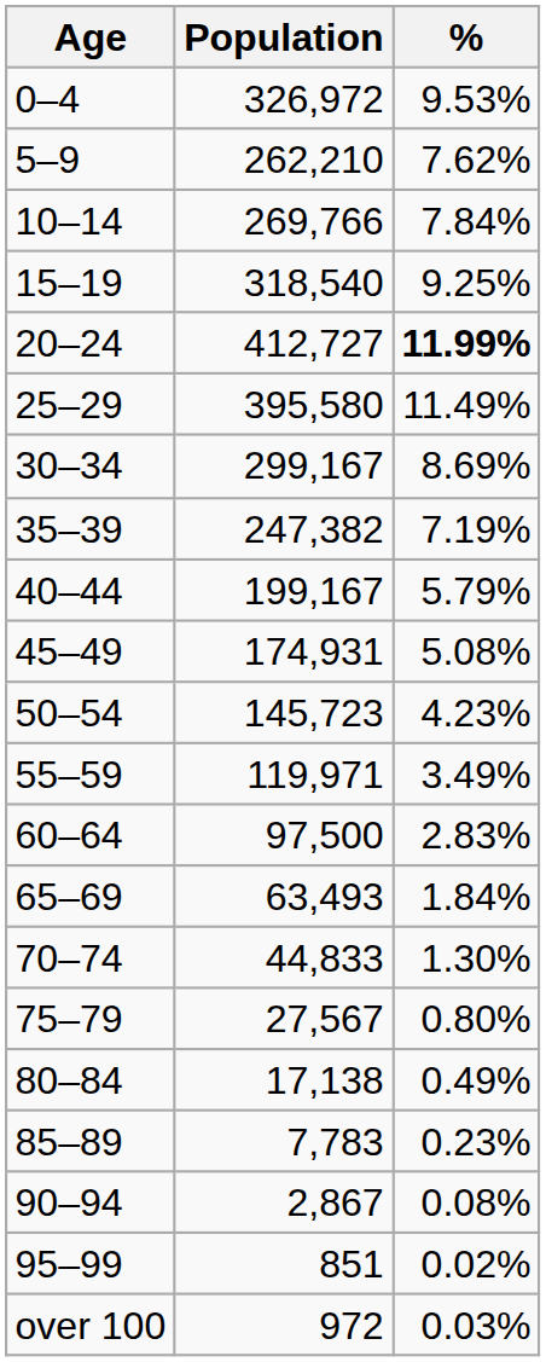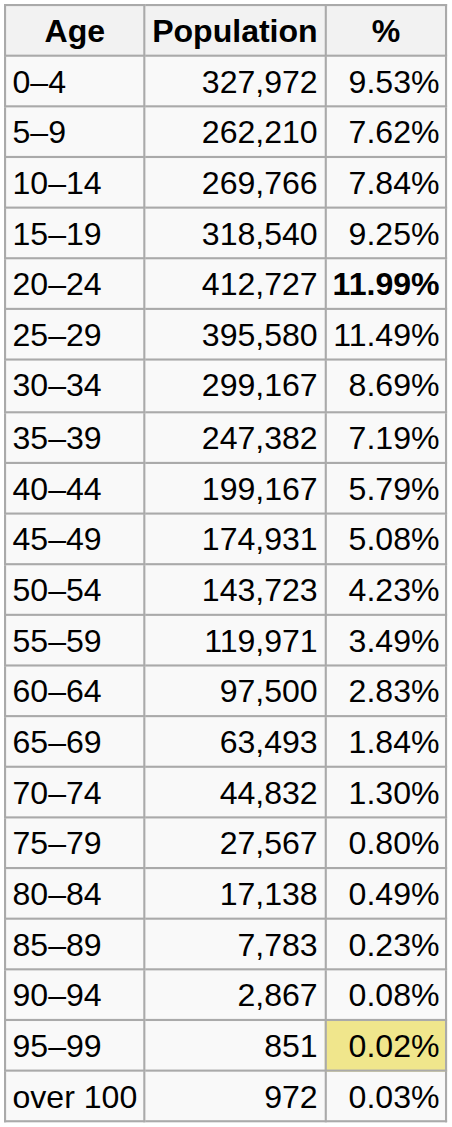 <table class="wikitable" style="font-size: 95%; text-align: right">
 <tr>
 <th>Age</th>
 <th>Population</th>
 <th>%</th>
 </tr>
 <tr>
 <td align=left>0–4</td>
-<td>326,972</td>
+<td>327,972</td>
 <td>9.53%</td>
 </tr>
 <tr>
 <td align=left>5–9</td>
 <td>262,210</td>
 <td>7.62%</td>
 </tr>
 <tr>
 <td align=left>10–14</td>
 <td>269,766</td>
 <td>7.84%</td>
 </tr>
 <tr>
 <td align=left>15–19</td>
 <td>318,540</td>
 <td>9.25%</td>
 </tr>
 <tr>
 <td align=left>20–24</td>
 <td>412,727</td>
 <td><strong>11.99%</strong></td>
 </tr>
 <tr>
 <td align=left>25–29</td>
 <td>395,580</td>
 <td>11.49%</td>
 </tr>
 <tr>
 <td align=left>30–34</td>
 <td>299,167</td>
 <td>8.69%</td>
 </tr>
 <tr>
 <td align=left>35–39</td>
 <td>247,382</td>
 <td>7.19%</td>
 </tr>
 <tr>
 <td align=left>40–44</td>
 <td>199,167</td>
 <td>5.79%</td>
 </tr>
 <tr>
 <td align=left>45–49</td>
 <td>174,931</td>
 <td>5.08%</td>
 </tr>
 <tr>
 <td align=left>50–54</td>
-<td>145,723</td>
+<td>143,723</td>
 <td>4.23%</td>
 </tr>
 <tr>
 <td align=left>55–59</td>
 <td>119,971</td>
 <td>3.49%</td>
 </tr>
 <tr>
 <td align=left>60–64</td>
 <td>97,500</td>
 <td>2.83%</td>
 </tr>
 <tr>
 <td align=left>65–69</td>
 <td>63,493</td>
 <td>1.84%</td>
 </tr>
 <tr>
 <td align=left>70–74</td>
-<td>44,833</td>
+<td>44,832</td>
 <td>1.30%</td>
 </tr>
 <tr>
 <td align=left>75–79</td>
 <td>27,567</td>
 <td>0.80%</td>
 </tr>
 <tr>
 <td align=left>80–84</td>
 <td>17,138</td>
 <td>0.49%</td>
 </tr>
 <tr>
 <td align=left>85–89</td>
 <td>7,783</td>
 <td>0.23%</td>
 </tr>
 <tr>
 <td align=left>90–94</td>
 <td>2,867</td>
 <td>0.08%</td>
 </tr>
 <tr>
 <td align=left>95–99</td>
 <td>851</td>
-<td>0.02%</td>
+<td style="background: khaki;">0.02%</td>
 </tr>
 <tr>
 <td align=left>over 100</td>
 <td>972</td>
 <td>0.03%</td>
 </tr>
 </table>
